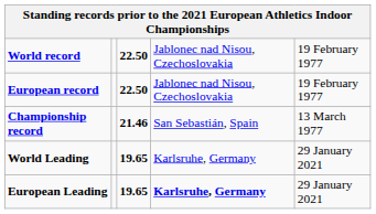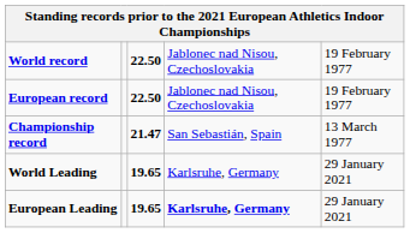 <table class="wikitable" width=75%>
 <tr>
 <th colspan="5">Standing records prior to the 2021 European Athletics Indoor Championships</th>
 </tr>
 <tr>
 <td><strong><a href='#'>World record</a></strong></td>
 <td></td>
 <td><strong>22.50</strong></td>
 <td><a href='#'>Jablonec nad Nisou</a>, <a href='#'>Czechoslovakia</a></td>
 <td>19 February 1977</td>
 </tr>
 <tr>
 <td><strong><a href='#'>European record</a></strong></td>
 <td></td>
 <td><strong>22.50</strong></td>
 <td><a href='#'>Jablonec nad Nisou</a>, <a href='#'>Czechoslovakia</a></td>
 <td>19 February 1977</td>
 </tr>
 <tr>
 <td><strong><a href='#'>Championship record</a></strong></td>
 <td></td>
-<td><strong>21.46</strong></td>
+<td><strong>21.47</strong></td>
 <td><a href='#'>San Sebastián</a>, <a href='#'>Spain</a></td>
 <td>13 March 1977</td>
 </tr>
 <tr>
 <td><strong>World Leading</strong></td>
 <td></td>
 <td><strong>19.65</strong></td>
 <td><a href='#'>Karlsruhe</a>, <a href='#'>Germany</a></td>
 <td>29 January 2021</td>
 </tr>
 <tr>
 <td><strong>European Leading</strong></td>
 <td></td>
 <td><strong>19.65</strong></td>
 <td><strong><a href='#'>Karlsruhe</a>, <a href='#'>Germany</a></strong></td>
 <td>29 January 2021</td>
 </tr>
 </table>
